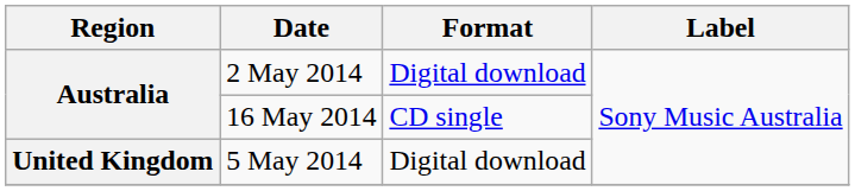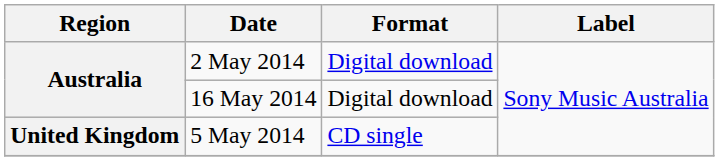 <table class="wikitable plainrowheaders">
 <tr>
 <th scope="col">Region</th>
 <th scope="col">Date</th>
 <th scope="col">Format</th>
 <th scope="col">Label</th>
 </tr>
 <tr>
 <th scope="row" rowspan="2">Australia</th>
 <td>2 May 2014</td>
 <td><a href='#'>Digital download</a></td>
 <td rowspan="3"><a href='#'>Sony Music Australia</a></td>
 </tr>
 <tr>
 <td>16 May 2014</td>
-<td><a href='#'>CD single</a></td>
+<td>Digital download</td>
 </tr>
 <tr>
 <th scope="row">United Kingdom</th>
 <td>5 May 2014</td>
-<td>Digital download</td>
+<td><a href='#'>CD single</a></td>
 </tr>
 <tr>
 </tr>
 </table>
